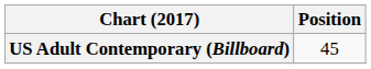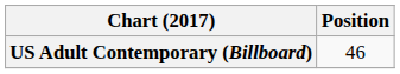 <table class="wikitable plainrowheaders" style="text-align:center">
 <tr>
 <th scope="col">Chart (2017)</th>
 <th scope="col">Position</th>
 </tr>
 <tr>
 <th scope="row">US Adult Contemporary (<em>Billboard</em>)</th>
-<td>45</td>
+<td>46</td>
 </tr>
 <tr>
 </tr>
 </table>
